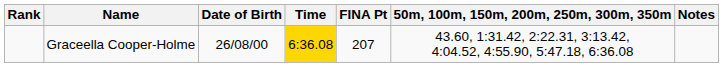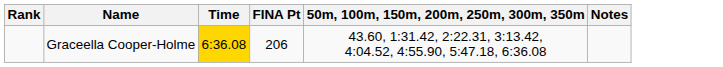 <table class="wikitable sortable" style="text-align:center">
 <tr>
 <th>Rank</th>
 <th>Name</th>
-<th>Date of Birth</th>
 <th>Time</th>
 <th>FINA Pt</th>
 <th>50m, 100m, 150m, 200m, 250m, 300m, 350m</th>
 <th>Notes</th>
 </tr>
 <tr>
 <td></td>
 <td align=left> Graceella Cooper-Holme</td>
-<td>26/08/00</td>
 <td style="background: gold;">6:36.08</td>
-<td>207</td>
+<td>206</td>
 <td>43.60, 1:31.42, 2:22.31, 3:13.42,<br>4:04.52, 4:55.90, 5:47.18, 6:36.08</td>
 <td></td>
 </tr>
 </table>
